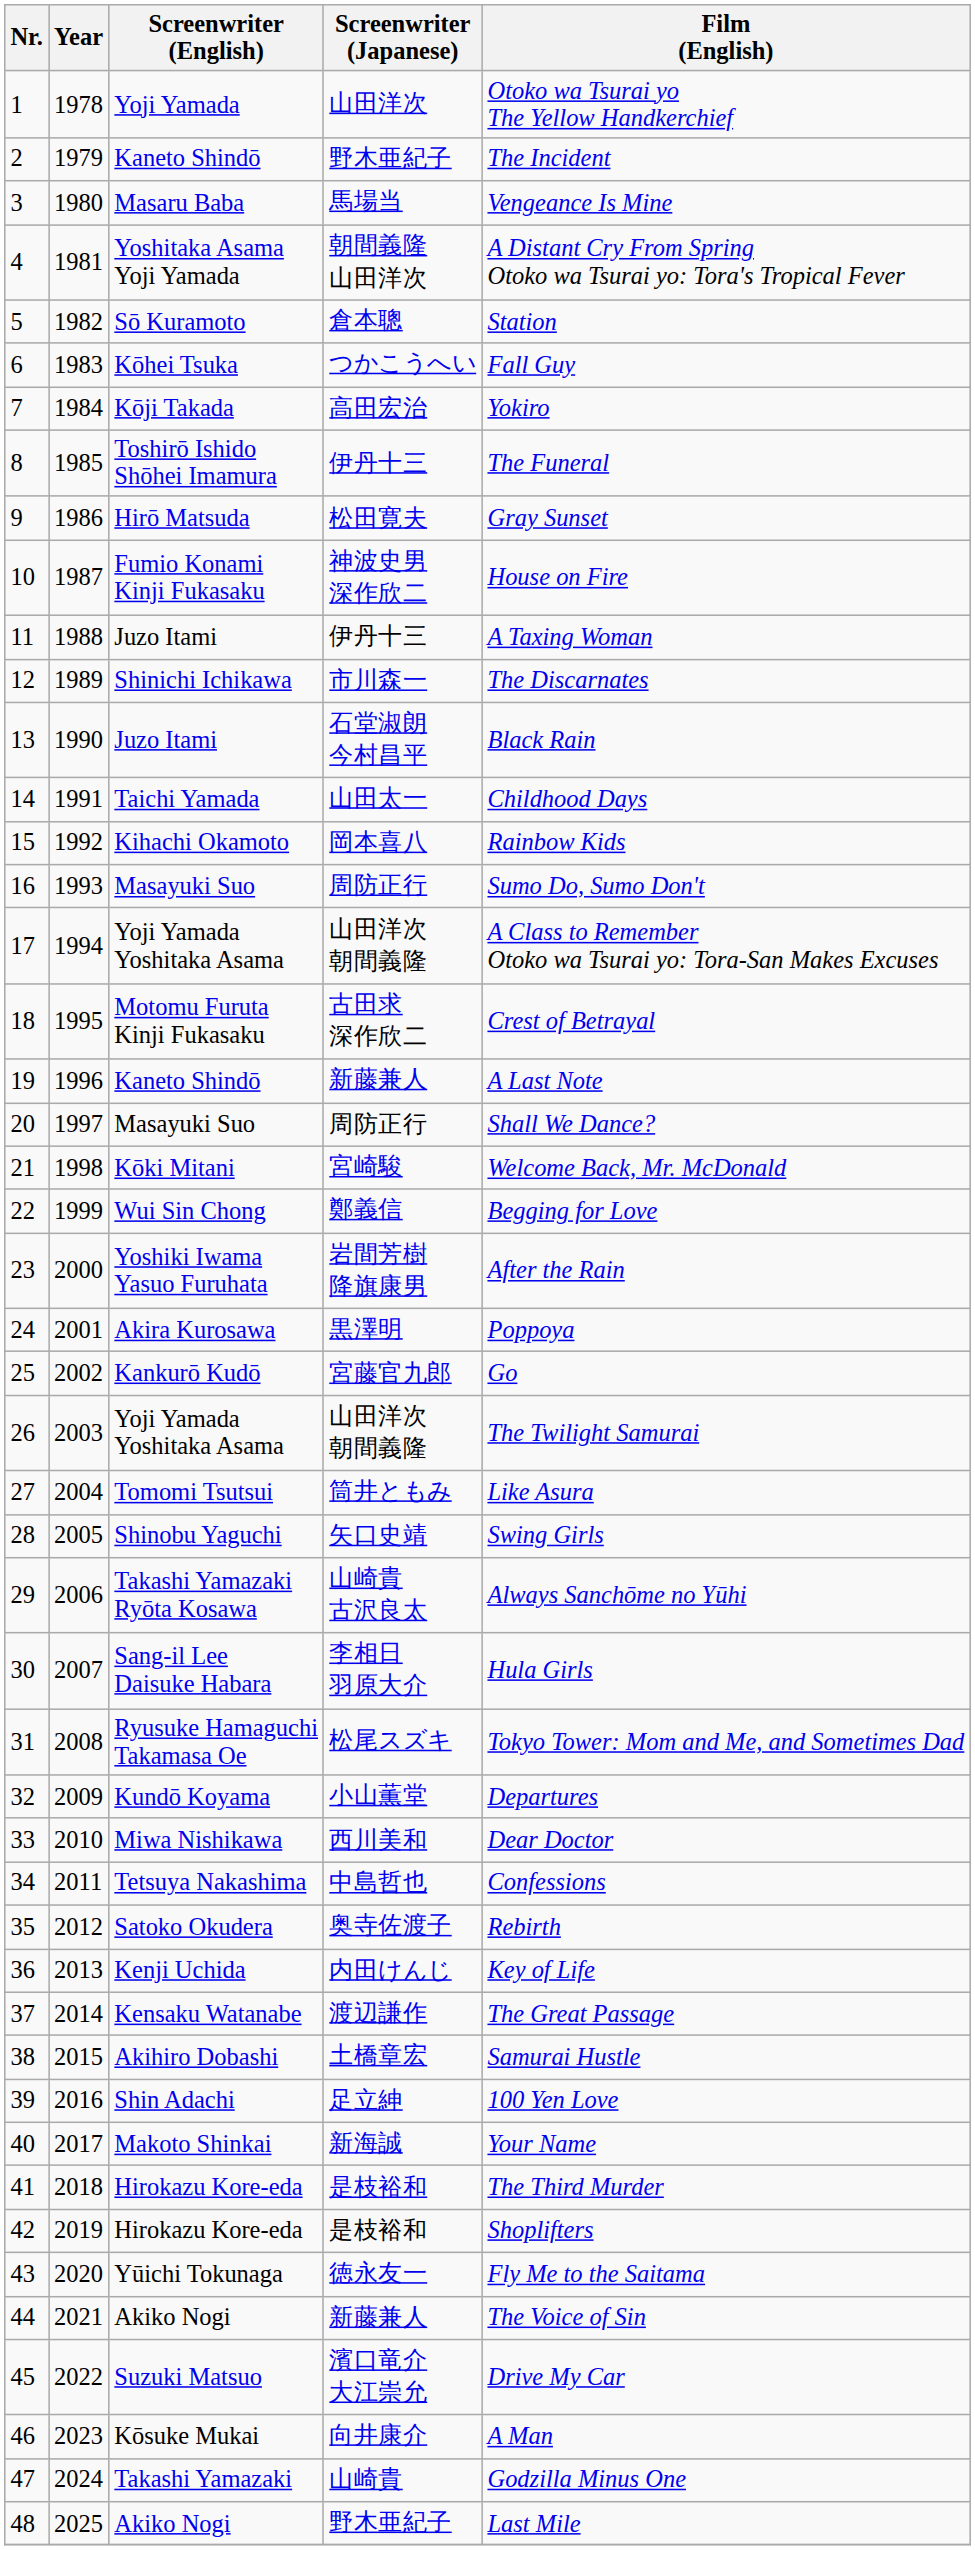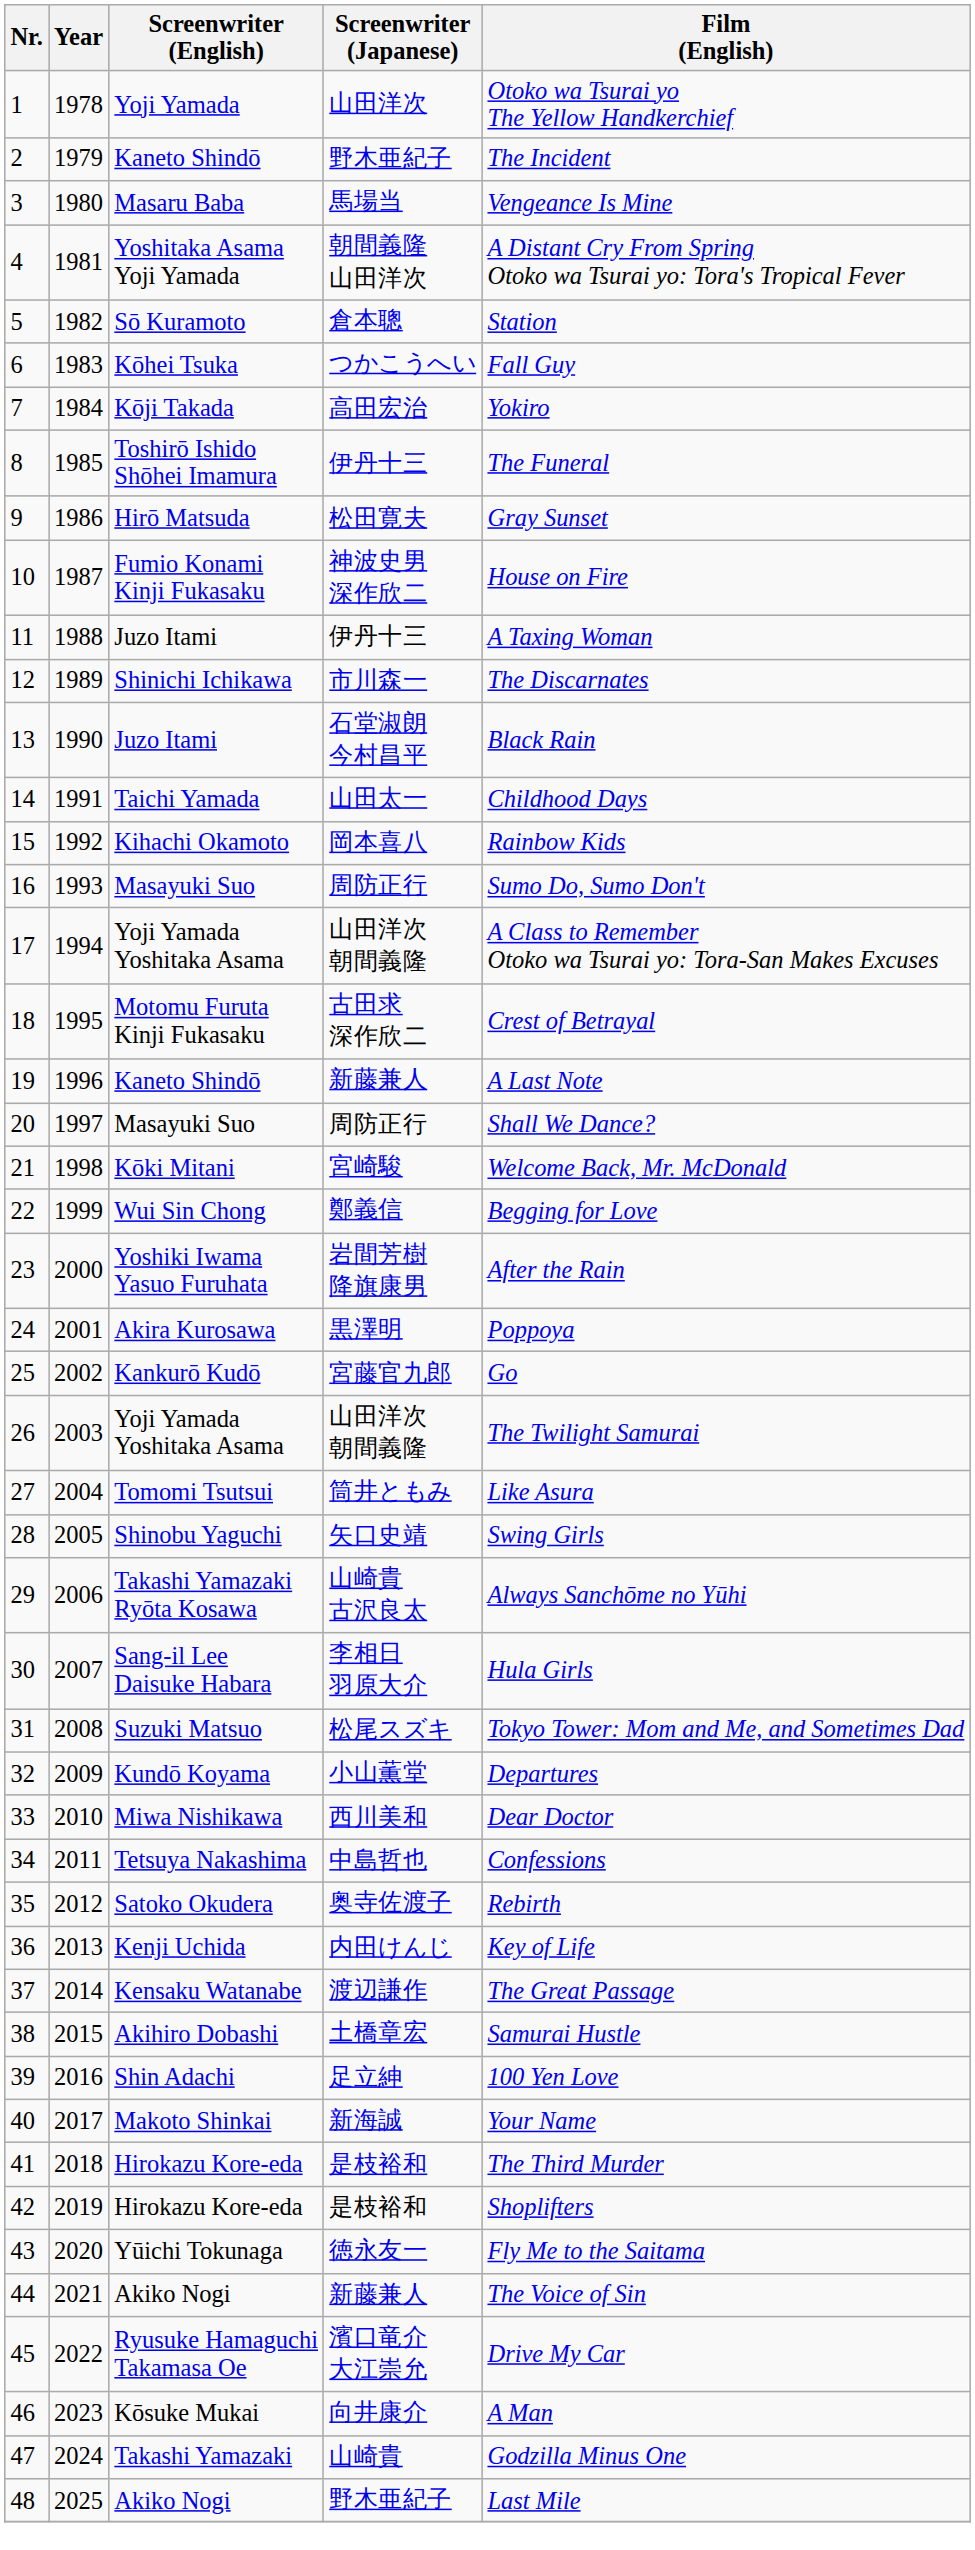 <table class="wikitable">
 <tr>
 <th>Nr.</th>
 <th>Year</th>
 <th>Screenwriter<br>(English)</th>
 <th>Screenwriter<br>(Japanese)</th>
 <th>Film<br>(English)</th>
 </tr>
 <tr>
 <td>1</td>
 <td>1978</td>
 <td><a href='#'>Yoji Yamada</a></td>
 <td><a href='#'>山田洋次</a></td>
 <td><em><a href='#'>Otoko wa Tsurai yo</a><br><a href='#'>The Yellow Handkerchief</a></em></td>
 </tr>
 <tr>
 <td>2</td>
 <td>1979</td>
 <td><a href='#'>Kaneto Shindō</a></td>
 <td><a href='#'>野木亜紀子</a></td>
 <td><a href='#'><em>The Incident</em></a></td>
 </tr>
 <tr>
 <td>3</td>
 <td>1980</td>
 <td><a href='#'>Masaru Baba</a></td>
 <td><a href='#'>馬場当</a></td>
 <td><a href='#'><em>Vengeance Is Mine</em></a></td>
 </tr>
 <tr>
 <td>4</td>
 <td>1981</td>
 <td><a href='#'>Yoshitaka Asama</a><br>Yoji Yamada</td>
 <td><a href='#'>朝間義隆</a><br>山田洋次</td>
 <td><em><a href='#'>A Distant Cry From Spring</a><br>Otoko wa Tsurai yo: Tora's Tropical Fever</em></td>
 </tr>
 <tr>
 <td>5</td>
 <td>1982</td>
 <td><a href='#'>Sō Kuramoto</a></td>
 <td><a href='#'>倉本聰</a></td>
 <td><a href='#'><em>Station</em></a></td>
 </tr>
 <tr>
 <td>6</td>
 <td>1983</td>
 <td><a href='#'>Kōhei Tsuka</a></td>
 <td><a href='#'>つかこうへい</a></td>
 <td><a href='#'><em>Fall Guy</em></a></td>
 </tr>
 <tr>
 <td>7</td>
 <td>1984</td>
 <td><a href='#'>Kōji Takada</a></td>
 <td><a href='#'>高田宏治</a></td>
 <td><em><a href='#'>Yokiro</a></em></td>
 </tr>
 <tr>
 <td>8</td>
 <td>1985</td>
 <td><a href='#'>Toshirō Ishido</a><br><a href='#'>Shōhei Imamura</a></td>
 <td><a href='#'>伊丹十三</a></td>
 <td><a href='#'><em>The Funeral</em></a></td>
 </tr>
 <tr>
 <td>9</td>
 <td>1986</td>
 <td><a href='#'>Hirō Matsuda</a></td>
 <td><a href='#'>松田寛夫</a></td>
 <td><em><a href='#'>Gray Sunset</a></em></td>
 </tr>
 <tr>
 <td>10</td>
 <td>1987</td>
 <td><a href='#'>Fumio Konami</a><br><a href='#'>Kinji Fukasaku</a></td>
 <td><a href='#'>神波史男</a><br><a href='#'>深作欣二</a></td>
 <td><a href='#'><em>House on Fire</em></a></td>
 </tr>
 <tr>
 <td>11</td>
 <td>1988</td>
 <td>Juzo Itami</td>
 <td>伊丹十三</td>
 <td><em><a href='#'>A Taxing Woman</a></em></td>
 </tr>
 <tr>
 <td>12</td>
 <td>1989</td>
 <td><a href='#'>Shinichi Ichikawa</a></td>
 <td><a href='#'>市川森一</a></td>
 <td><em><a href='#'>The Discarnates</a></em></td>
 </tr>
 <tr>
 <td>13</td>
 <td>1990</td>
 <td><a href='#'>Juzo Itami</a></td>
 <td><a href='#'>石堂淑朗</a><br><a href='#'>今村昌平</a></td>
 <td><a href='#'><em>Black Rain</em></a></td>
 </tr>
 <tr>
 <td>14</td>
 <td>1991</td>
 <td><a href='#'>Taichi Yamada</a></td>
 <td><a href='#'>山田太一</a></td>
 <td><em><a href='#'>Childhood Days</a></em></td>
 </tr>
 <tr>
 <td>15</td>
 <td>1992</td>
 <td><a href='#'>Kihachi Okamoto</a></td>
 <td><a href='#'>岡本喜八</a></td>
 <td><em><a href='#'>Rainbow Kids</a></em></td>
 </tr>
 <tr>
 <td>16</td>
 <td>1993</td>
 <td><a href='#'>Masayuki Suo</a></td>
 <td><a href='#'>周防正行</a></td>
 <td><em><a href='#'>Sumo Do, Sumo Don't</a></em></td>
 </tr>
 <tr>
 <td>17</td>
 <td>1994</td>
 <td>Yoji Yamada<br>Yoshitaka Asama</td>
 <td>山田洋次<br>朝間義隆</td>
 <td><em><a href='#'>A Class to Remember</a><br>Otoko wa Tsurai yo: Tora-San Makes Excuses</em></td>
 </tr>
 <tr>
 <td>18</td>
 <td>1995</td>
 <td><a href='#'>Motomu Furuta</a><br>Kinji Fukasaku</td>
 <td><a href='#'>古田求</a><br>深作欣二</td>
 <td><em><a href='#'>Crest of Betrayal</a></em></td>
 </tr>
 <tr>
 <td>19</td>
 <td>1996</td>
 <td><a href='#'>Kaneto Shindō</a></td>
 <td><a href='#'>新藤兼人</a></td>
 <td><em><a href='#'>A Last Note</a></em></td>
 </tr>
 <tr>
 <td>20</td>
 <td>1997</td>
 <td>Masayuki Suo</td>
 <td>周防正行</td>
 <td><a href='#'><em>Shall We Dance?</em></a></td>
 </tr>
 <tr>
 <td>21</td>
 <td>1998</td>
 <td><a href='#'>Kōki Mitani</a></td>
 <td><a href='#'>宮崎駿</a></td>
 <td><em><a href='#'>Welcome Back, Mr. McDonald</a></em></td>
 </tr>
 <tr>
 <td>22</td>
 <td>1999</td>
 <td><a href='#'>Wui Sin Chong</a></td>
 <td><a href='#'>鄭義信</a></td>
 <td><em><a href='#'>Begging for Love</a></em></td>
 </tr>
 <tr>
 <td>23</td>
 <td>2000</td>
 <td><a href='#'>Yoshiki Iwama</a><br><a href='#'>Yasuo Furuhata</a></td>
 <td><a href='#'>岩間芳樹</a><br><a href='#'>降旗康男</a></td>
 <td><a href='#'><em>After the Rain</em></a></td>
 </tr>
 <tr>
 <td>24</td>
 <td>2001</td>
 <td><a href='#'>Akira Kurosawa</a></td>
 <td><a href='#'>黒澤明</a></td>
 <td><em><a href='#'>Poppoya</a></em></td>
 </tr>
 <tr>
 <td>25</td>
 <td>2002</td>
 <td><a href='#'>Kankurō Kudō</a></td>
 <td><a href='#'>宮藤官九郎</a></td>
 <td><a href='#'><em>Go</em></a></td>
 </tr>
 <tr>
 <td>26</td>
 <td>2003</td>
 <td>Yoji Yamada<br>Yoshitaka Asama</td>
 <td>山田洋次<br>朝間義隆</td>
 <td><em><a href='#'>The Twilight Samurai</a></em></td>
 </tr>
 <tr>
 <td>27</td>
 <td>2004</td>
 <td><a href='#'>Tomomi Tsutsui</a></td>
 <td><a href='#'>筒井ともみ</a></td>
 <td><em><a href='#'>Like Asura</a></em></td>
 </tr>
 <tr>
 <td>28</td>
 <td>2005</td>
 <td><a href='#'>Shinobu Yaguchi</a></td>
 <td><a href='#'>矢口史靖</a></td>
 <td><em><a href='#'>Swing Girls</a></em></td>
 </tr>
 <tr>
 <td>29</td>
 <td>2006</td>
 <td><a href='#'>Takashi Yamazaki</a><br><a href='#'>Ryōta Kosawa</a></td>
 <td><a href='#'>山崎貴</a><br><a href='#'>古沢良太</a></td>
 <td><em><a href='#'>Always Sanchōme no Yūhi</a></em></td>
 </tr>
 <tr>
 <td>30</td>
 <td>2007</td>
 <td><a href='#'>Sang-il Lee</a><br><a href='#'>Daisuke Habara</a></td>
 <td><a href='#'>李相日</a><br><a href='#'>羽原大介</a></td>
 <td><em><a href='#'>Hula Girls</a></em></td>
 </tr>
 <tr>
 <td>31</td>
 <td>2008</td>
-<td><a href='#'>Ryusuke Hamaguchi</a><br><a href='#'>Takamasa Oe</a></td>
+<td><a href='#'>Suzuki Matsuo</a></td>
 <td><a href='#'>松尾スズキ</a></td>
 <td><em><a href='#'>Tokyo Tower: Mom and Me, and Sometimes Dad</a></em></td>
 </tr>
 <tr>
 <td>32</td>
 <td>2009</td>
 <td><a href='#'>Kundō Koyama</a></td>
 <td><a href='#'>小山薫堂</a></td>
 <td><a href='#'><em>Departures</em></a></td>
 </tr>
 <tr>
 <td>33</td>
 <td>2010</td>
 <td><a href='#'>Miwa Nishikawa</a></td>
 <td><a href='#'>西川美和</a></td>
 <td><a href='#'><em>Dear Doctor</em></a></td>
 </tr>
 <tr>
 <td>34</td>
 <td>2011</td>
 <td><a href='#'>Tetsuya Nakashima</a></td>
 <td><a href='#'>中島哲也</a></td>
 <td><a href='#'><em>Confessions</em></a></td>
 </tr>
 <tr>
 <td>35</td>
 <td>2012</td>
 <td><a href='#'>Satoko Okudera</a></td>
 <td><a href='#'>奥寺佐渡子</a></td>
 <td><a href='#'><em>Rebirth</em></a></td>
 </tr>
 <tr>
 <td>36</td>
 <td>2013</td>
 <td><a href='#'>Kenji Uchida</a></td>
 <td><a href='#'>内田けんじ</a></td>
 <td><em><a href='#'>Key of Life</a></em></td>
 </tr>
 <tr>
 <td>37</td>
 <td>2014</td>
 <td><a href='#'>Kensaku Watanabe</a></td>
 <td><a href='#'>渡辺謙作</a></td>
 <td><em><a href='#'>The Great Passage</a></em></td>
 </tr>
 <tr>
 <td>38</td>
 <td>2015</td>
 <td><a href='#'>Akihiro Dobashi</a></td>
 <td><a href='#'>土橋章宏</a></td>
 <td><em><a href='#'>Samurai Hustle</a></em></td>
 </tr>
 <tr>
 <td>39</td>
 <td>2016</td>
 <td><a href='#'>Shin Adachi</a></td>
 <td><a href='#'>足立紳</a></td>
 <td><em><a href='#'>100 Yen Love</a></em></td>
 </tr>
 <tr>
 <td>40</td>
 <td>2017</td>
 <td><a href='#'>Makoto Shinkai</a></td>
 <td><a href='#'>新海誠</a></td>
 <td><em><a href='#'>Your Name</a></em></td>
 </tr>
 <tr>
 <td>41</td>
 <td>2018</td>
 <td><a href='#'>Hirokazu Kore-eda</a></td>
 <td><a href='#'>是枝裕和</a></td>
 <td><em><a href='#'>The Third Murder</a></em></td>
 </tr>
 <tr>
 <td>42</td>
 <td>2019</td>
 <td>Hirokazu Kore-eda</td>
 <td>是枝裕和</td>
 <td><a href='#'><em>Shoplifters</em></a></td>
 </tr>
 <tr>
 <td>43</td>
 <td>2020</td>
 <td>Yūichi Tokunaga</td>
 <td><a href='#'>徳永友一</a></td>
 <td><em><a href='#'>Fly Me to the Saitama</a></em></td>
 </tr>
 <tr>
 <td>44</td>
 <td>2021</td>
 <td>Akiko Nogi</td>
 <td><a href='#'>新藤兼人</a></td>
 <td><em><a href='#'>The Voice of Sin</a></em></td>
 </tr>
 <tr>
 <td>45</td>
 <td>2022</td>
-<td><a href='#'>Suzuki Matsuo</a></td>
+<td><a href='#'>Ryusuke Hamaguchi</a><br><a href='#'>Takamasa Oe</a></td>
 <td><a href='#'>濱口竜介</a><br><a href='#'>大江崇允</a></td>
 <td><a href='#'><em>Drive My Car</em></a></td>
 </tr>
 <tr>
 <td>46</td>
 <td>2023</td>
 <td>Kōsuke Mukai</td>
 <td><a href='#'>向井康介</a></td>
 <td><a href='#'><em>A Man</em></a></td>
 </tr>
 <tr>
 <td>47</td>
 <td>2024</td>
 <td><a href='#'>Takashi Yamazaki</a></td>
 <td><a href='#'>山崎貴</a></td>
 <td><em><a href='#'>Godzilla Minus One</a></em></td>
 </tr>
 <tr>
 <td>48</td>
 <td>2025</td>
 <td><a href='#'>Akiko Nogi</a></td>
 <td><a href='#'>野木亜紀子</a></td>
 <td><em><a href='#'>Last Mile</a></em></td>
 </tr>
 <tr>
 </tr>
 </table>
